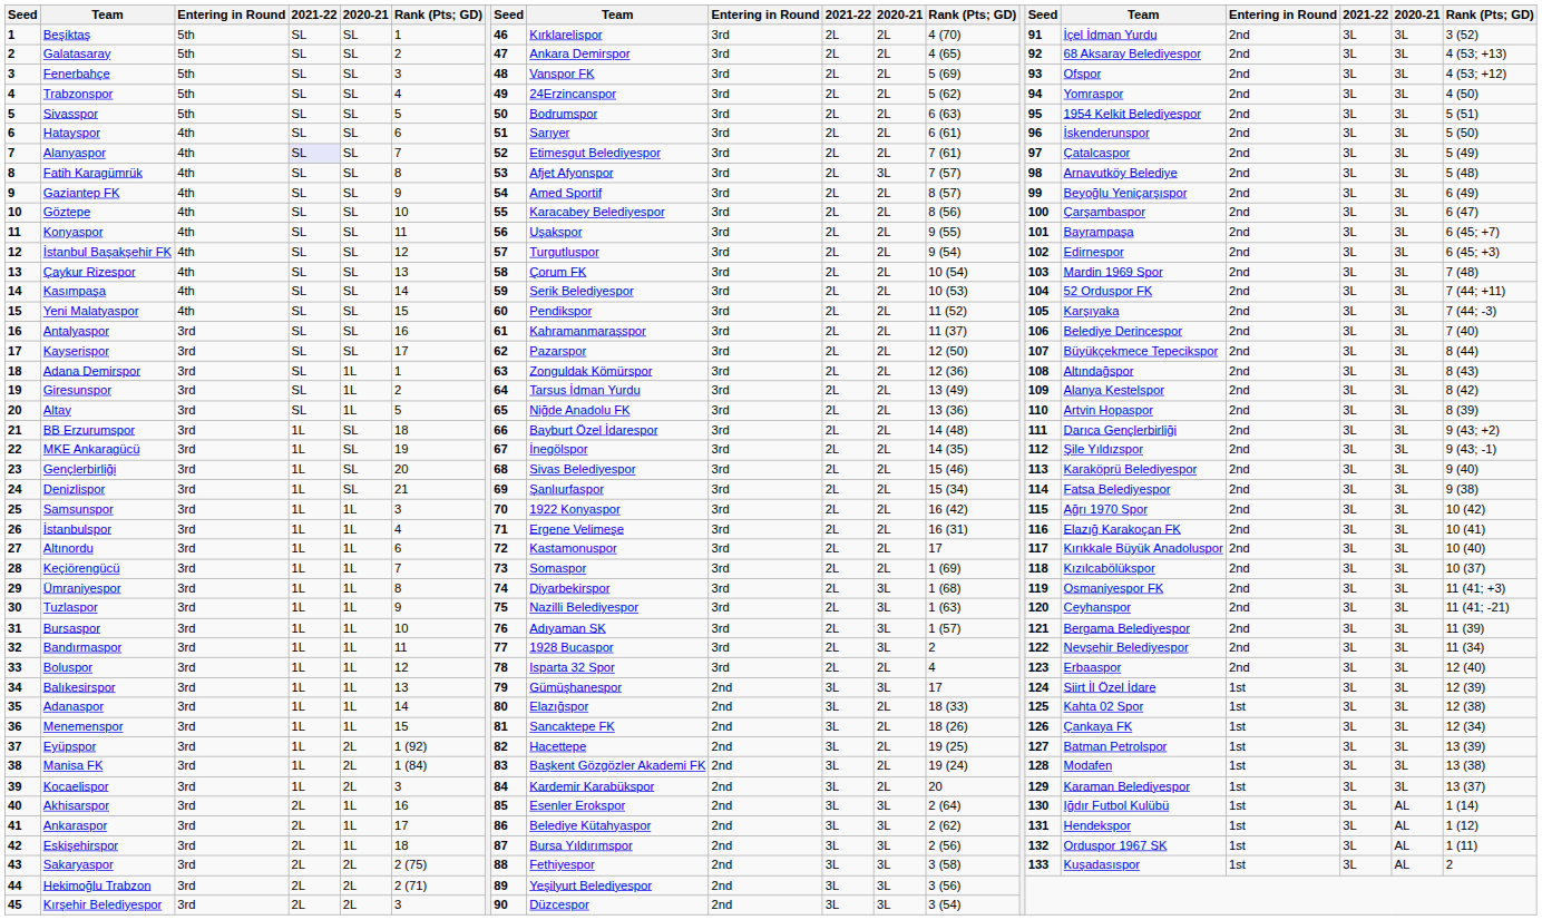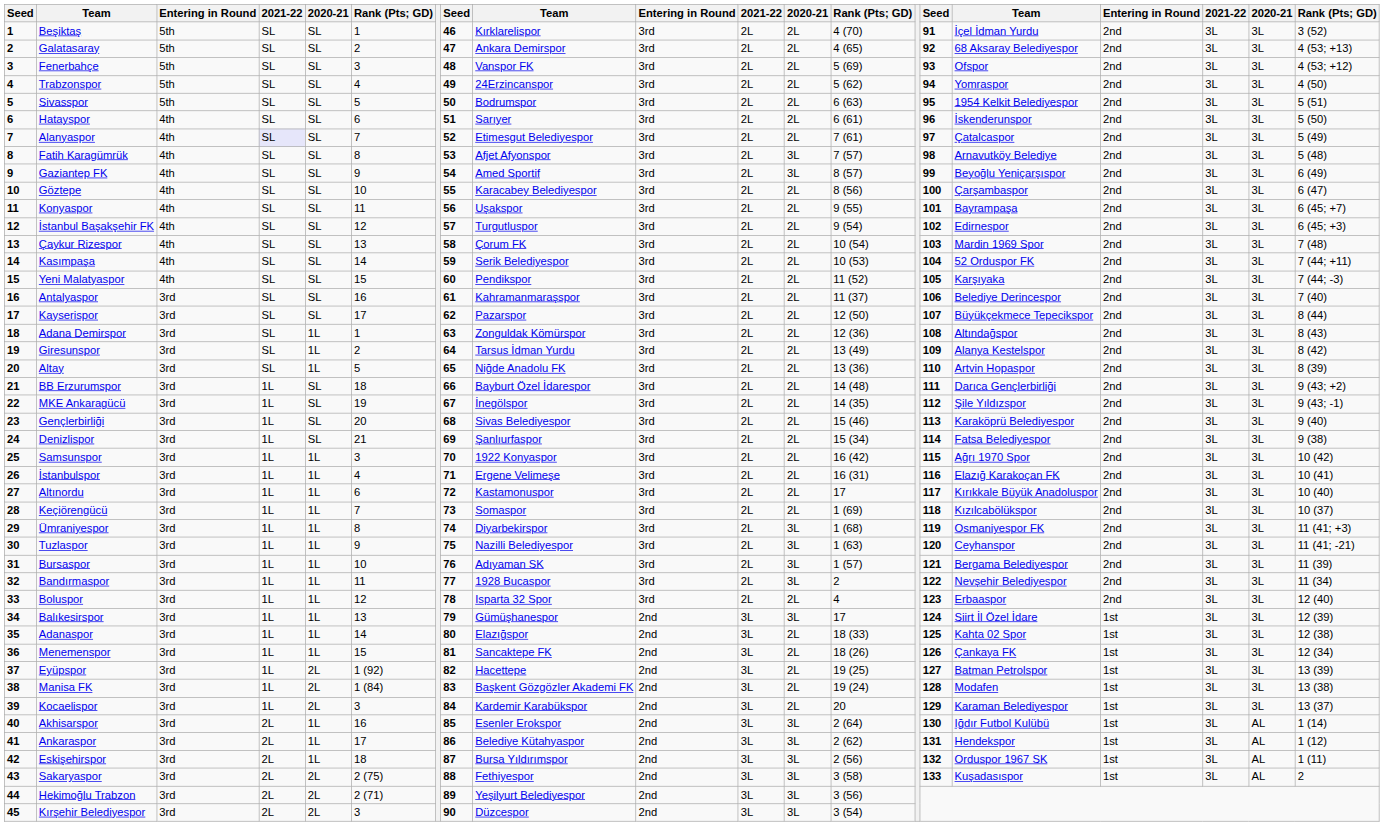 <table class="wikitable">
 <tr>
 <th><strong>Seed</strong></th>
 <th><strong>Team</strong></th>
 <th>Entering in Round</th>
 <th><strong>2021-22</strong></th>
 <th><strong>2020-21</strong></th>
 <th><strong>Rank (Pts; GD)</strong></th>
 <th rowspan=46></th>
 <th><strong>Seed</strong></th>
 <th><strong>Team</strong></th>
 <th>Entering in Round</th>
 <th><strong>2021-22</strong></th>
 <th><strong>2020-21</strong></th>
 <th><strong>Rank (Pts; GD)</strong></th>
 <th rowspan=46></th>
 <th><strong>Seed</strong></th>
 <th><strong>Team</strong></th>
 <th>Entering in Round</th>
 <th><strong>2021-22</strong></th>
 <th><strong>2020-21</strong></th>
 <th><strong>Rank (Pts; GD)</strong></th>
 </tr>
 <tr>
 <td><strong>1</strong></td>
 <td><a href='#'>Beşiktaş</a></td>
 <td>5th</td>
 <td>SL</td>
 <td>SL</td>
 <td>1</td>
 <td><strong>46</strong></td>
 <td><a href='#'>Kırklarelispor</a></td>
 <td>3rd</td>
 <td>2L</td>
 <td>2L</td>
 <td>4 (70)</td>
 <td><strong>91</strong></td>
 <td><a href='#'>İçel İdman Yurdu</a></td>
 <td>2nd</td>
 <td>3L</td>
 <td>3L</td>
 <td>3 (52)</td>
 </tr>
 <tr>
 <td><strong>2</strong></td>
 <td><a href='#'>Galatasaray</a></td>
 <td>5th</td>
 <td>SL</td>
 <td>SL</td>
 <td>2</td>
 <td><strong>47</strong></td>
 <td><a href='#'>Ankara Demirspor</a></td>
 <td>3rd</td>
 <td>2L</td>
 <td>2L</td>
 <td>4 (65)</td>
 <td><strong>92</strong></td>
 <td><a href='#'>68 Aksaray Belediyespor</a></td>
 <td>2nd</td>
 <td>3L</td>
 <td>3L</td>
 <td>4 (53; +13)</td>
 </tr>
 <tr>
 <td><strong>3</strong></td>
 <td><a href='#'>Fenerbahçe</a></td>
 <td>5th</td>
 <td>SL</td>
 <td>SL</td>
 <td>3</td>
 <td><strong>48</strong></td>
 <td><a href='#'>Vanspor FK</a></td>
 <td>3rd</td>
 <td>2L</td>
 <td>2L</td>
 <td>5 (69)</td>
 <td><strong>93</strong></td>
 <td><a href='#'>Ofspor</a></td>
 <td>2nd</td>
 <td>3L</td>
 <td>3L</td>
 <td>4 (53; +12)</td>
 </tr>
 <tr>
 <td><strong>4</strong></td>
 <td><a href='#'>Trabzonspor</a></td>
 <td>5th</td>
 <td>SL</td>
 <td>SL</td>
 <td>4</td>
 <td><strong>49</strong></td>
 <td><a href='#'>24Erzincanspor</a></td>
 <td>3rd</td>
 <td>2L</td>
 <td>2L</td>
 <td>5 (62)</td>
 <td><strong>94</strong></td>
 <td><a href='#'>Yomraspor</a></td>
 <td>2nd</td>
 <td>3L</td>
 <td>3L</td>
 <td>4 (50)</td>
 </tr>
 <tr>
 <td><strong>5</strong></td>
 <td><a href='#'>Sivasspor</a></td>
 <td>5th</td>
 <td>SL</td>
 <td>SL</td>
 <td>5</td>
 <td><strong>50</strong></td>
 <td><a href='#'>Bodrumspor</a></td>
 <td>3rd</td>
 <td>2L</td>
 <td>2L</td>
 <td>6 (63)</td>
 <td><strong>95</strong></td>
 <td><a href='#'>1954 Kelkit Belediyespor</a></td>
 <td>2nd</td>
 <td>3L</td>
 <td>3L</td>
 <td>5 (51)</td>
 </tr>
 <tr>
 <td><strong>6</strong></td>
 <td><a href='#'>Hatayspor</a></td>
 <td>4th</td>
 <td>SL</td>
 <td>SL</td>
 <td>6</td>
 <td><strong>51</strong></td>
 <td><a href='#'>Sarıyer</a></td>
 <td>3rd</td>
 <td>2L</td>
 <td>2L</td>
 <td>6 (61)</td>
 <td><strong>96</strong></td>
 <td><a href='#'>İskenderunspor</a></td>
 <td>2nd</td>
 <td>3L</td>
 <td>3L</td>
 <td>5 (50)</td>
 </tr>
 <tr>
 <td><strong>7</strong></td>
 <td><a href='#'>Alanyaspor</a></td>
 <td>4th</td>
 <td style="background: lavender;">SL</td>
 <td>SL</td>
 <td>7</td>
 <td><strong>52</strong></td>
 <td><a href='#'>Etimesgut Belediyespor</a></td>
 <td>3rd</td>
 <td>2L</td>
 <td>2L</td>
 <td>7 (61)</td>
 <td><strong>97</strong></td>
 <td><a href='#'>Çatalcaspor</a></td>
 <td>2nd</td>
 <td>3L</td>
 <td>3L</td>
 <td>5 (49)</td>
 </tr>
 <tr>
 <td><strong>8</strong></td>
 <td><a href='#'>Fatih Karagümrük</a></td>
 <td>4th</td>
 <td>SL</td>
 <td>SL</td>
 <td>8</td>
 <td><strong>53</strong></td>
 <td><a href='#'>Afjet Afyonspor</a></td>
 <td>3rd</td>
 <td>2L</td>
 <td>3L</td>
 <td>7 (57)</td>
 <td><strong>98</strong></td>
 <td><a href='#'>Arnavutköy Belediye</a></td>
 <td>2nd</td>
 <td>3L</td>
 <td>3L</td>
 <td>5 (48)</td>
 </tr>
 <tr>
 <td><strong>9</strong></td>
 <td><a href='#'>Gaziantep FK</a></td>
 <td>4th</td>
 <td>SL</td>
 <td>SL</td>
 <td>9</td>
 <td><strong>54</strong></td>
 <td><a href='#'>Amed Sportif</a></td>
 <td>3rd</td>
 <td>2L</td>
-<td>2L</td>
+<td>3L</td>
 <td>8 (57)</td>
 <td><strong>99</strong></td>
 <td><a href='#'>Beyoğlu Yeniçarşıspor</a></td>
 <td>2nd</td>
 <td>3L</td>
 <td>3L</td>
 <td>6 (49)</td>
 </tr>
 <tr>
 <td><strong>10</strong></td>
 <td><a href='#'>Göztepe</a></td>
 <td>4th</td>
 <td>SL</td>
 <td>SL</td>
 <td>10</td>
 <td><strong>55</strong></td>
 <td><a href='#'>Karacabey Belediyespor</a></td>
 <td>3rd</td>
 <td>2L</td>
 <td>2L</td>
 <td>8 (56)</td>
 <td><strong>100</strong></td>
 <td><a href='#'>Çarşambaspor</a></td>
 <td>2nd</td>
 <td>3L</td>
 <td>3L</td>
 <td>6 (47)</td>
 </tr>
 <tr>
 <td><strong>11</strong></td>
 <td><a href='#'>Konyaspor</a></td>
 <td>4th</td>
 <td>SL</td>
 <td>SL</td>
 <td>11</td>
 <td><strong>56</strong></td>
 <td><a href='#'>Uşakspor</a></td>
 <td>3rd</td>
 <td>2L</td>
 <td>2L</td>
 <td>9 (55)</td>
 <td><strong>101</strong></td>
 <td><a href='#'>Bayrampaşa</a></td>
 <td>2nd</td>
 <td>3L</td>
 <td>3L</td>
 <td>6 (45; +7)</td>
 </tr>
 <tr>
 <td><strong>12</strong></td>
 <td><a href='#'>İstanbul Başakşehir FK</a></td>
 <td>4th</td>
 <td>SL</td>
 <td>SL</td>
 <td>12</td>
 <td><strong>57</strong></td>
 <td><a href='#'>Turgutluspor</a></td>
 <td>3rd</td>
 <td>2L</td>
 <td>2L</td>
 <td>9 (54)</td>
 <td><strong>102</strong></td>
 <td><a href='#'>Edirnespor</a></td>
 <td>2nd</td>
 <td>3L</td>
 <td>3L</td>
 <td>6 (45; +3)</td>
 </tr>
 <tr>
 <td><strong>13</strong></td>
 <td><a href='#'>Çaykur Rizespor</a></td>
 <td>4th</td>
 <td>SL</td>
 <td>SL</td>
 <td>13</td>
 <td><strong>58</strong></td>
 <td><a href='#'>Çorum FK</a></td>
 <td>3rd</td>
 <td>2L</td>
 <td>2L</td>
 <td>10 (54)</td>
 <td><strong>103</strong></td>
 <td><a href='#'>Mardin 1969 Spor</a></td>
 <td>2nd</td>
 <td>3L</td>
 <td>3L</td>
 <td>7 (48)</td>
 </tr>
 <tr>
 <td><strong>14</strong></td>
 <td><a href='#'>Kasımpaşa</a></td>
 <td>4th</td>
 <td>SL</td>
 <td>SL</td>
 <td>14</td>
 <td><strong>59</strong></td>
 <td><a href='#'>Serik Belediyespor</a></td>
 <td>3rd</td>
 <td>2L</td>
 <td>2L</td>
 <td>10 (53)</td>
 <td><strong>104</strong></td>
 <td><a href='#'>52 Orduspor FK</a></td>
 <td>2nd</td>
 <td>3L</td>
 <td>3L</td>
 <td>7 (44; +11)</td>
 </tr>
 <tr>
 <td><strong>15</strong></td>
 <td><a href='#'>Yeni Malatyaspor</a></td>
 <td>4th</td>
 <td>SL</td>
 <td>SL</td>
 <td>15</td>
 <td><strong>60</strong></td>
 <td><a href='#'>Pendikspor</a></td>
 <td>3rd</td>
 <td>2L</td>
 <td>2L</td>
 <td>11 (52)</td>
 <td><strong>105</strong></td>
 <td><a href='#'>Karşıyaka</a></td>
 <td>2nd</td>
 <td>3L</td>
 <td>3L</td>
 <td>7 (44; -3)</td>
 </tr>
 <tr>
 <td><strong>16</strong></td>
 <td><a href='#'>Antalyaspor</a></td>
 <td>3rd</td>
 <td>SL</td>
 <td>SL</td>
 <td>16</td>
 <td><strong>61</strong></td>
 <td><a href='#'>Kahramanmaraşspor</a></td>
 <td>3rd</td>
 <td>2L</td>
 <td>2L</td>
 <td>11 (37)</td>
 <td><strong>106</strong></td>
 <td><a href='#'>Belediye Derincespor</a></td>
 <td>2nd</td>
 <td>3L</td>
 <td>3L</td>
 <td>7 (40)</td>
 </tr>
 <tr>
 <td><strong>17</strong></td>
 <td><a href='#'>Kayserispor</a></td>
 <td>3rd</td>
 <td>SL</td>
 <td>SL</td>
 <td>17</td>
 <td><strong>62</strong></td>
 <td><a href='#'>Pazarspor</a></td>
 <td>3rd</td>
 <td>2L</td>
 <td>2L</td>
 <td>12 (50)</td>
 <td><strong>107</strong></td>
 <td><a href='#'>Büyükçekmece Tepecikspor</a></td>
 <td>2nd</td>
 <td>3L</td>
 <td>3L</td>
 <td>8 (44)</td>
 </tr>
 <tr>
 <td><strong>18</strong></td>
 <td><a href='#'>Adana Demirspor</a></td>
 <td>3rd</td>
 <td>SL</td>
 <td>1L</td>
 <td>1</td>
 <td><strong>63</strong></td>
 <td><a href='#'>Zonguldak Kömürspor</a></td>
 <td>3rd</td>
 <td>2L</td>
 <td>2L</td>
 <td>12 (36)</td>
 <td><strong>108</strong></td>
 <td><a href='#'>Altındağspor</a></td>
 <td>2nd</td>
 <td>3L</td>
 <td>3L</td>
 <td>8 (43)</td>
 </tr>
 <tr>
 <td><strong>19</strong></td>
 <td><a href='#'>Giresunspor</a></td>
 <td>3rd</td>
 <td>SL</td>
 <td>1L</td>
 <td>2</td>
 <td><strong>64</strong></td>
 <td><a href='#'>Tarsus İdman Yurdu</a></td>
 <td>3rd</td>
 <td>2L</td>
 <td>2L</td>
 <td>13 (49)</td>
 <td><strong>109</strong></td>
 <td><a href='#'>Alanya Kestelspor</a></td>
 <td>2nd</td>
 <td>3L</td>
 <td>3L</td>
 <td>8 (42)</td>
 </tr>
 <tr>
 <td><strong>20</strong></td>
 <td><a href='#'>Altay</a></td>
 <td>3rd</td>
 <td>SL</td>
 <td>1L</td>
 <td>5</td>
 <td><strong>65</strong></td>
 <td><a href='#'>Niğde Anadolu FK</a></td>
 <td>3rd</td>
 <td>2L</td>
 <td>2L</td>
 <td>13 (36)</td>
 <td><strong>110</strong></td>
 <td><a href='#'>Artvin Hopaspor</a></td>
 <td>2nd</td>
 <td>3L</td>
 <td>3L</td>
 <td>8 (39)</td>
 </tr>
 <tr>
 <td><strong>21</strong></td>
 <td><a href='#'>BB Erzurumspor</a></td>
 <td>3rd</td>
 <td>1L</td>
 <td>SL</td>
 <td>18</td>
 <td><strong>66</strong></td>
 <td><a href='#'>Bayburt Özel İdarespor</a></td>
 <td>3rd</td>
 <td>2L</td>
 <td>2L</td>
 <td>14 (48)</td>
 <td><strong>111</strong></td>
 <td><a href='#'>Darıca Gençlerbirliği</a></td>
 <td>2nd</td>
 <td>3L</td>
 <td>3L</td>
 <td>9 (43; +2)</td>
 </tr>
 <tr>
 <td><strong>22</strong></td>
 <td><a href='#'>MKE Ankaragücü</a></td>
 <td>3rd</td>
 <td>1L</td>
 <td>SL</td>
 <td>19</td>
 <td><strong>67</strong></td>
 <td><a href='#'>İnegölspor</a></td>
 <td>3rd</td>
 <td>2L</td>
 <td>2L</td>
 <td>14 (35)</td>
 <td><strong>112</strong></td>
 <td><a href='#'>Şile Yıldızspor</a></td>
 <td>2nd</td>
 <td>3L</td>
 <td>3L</td>
 <td>9 (43; -1)</td>
 </tr>
 <tr>
 <td><strong>23</strong></td>
 <td><a href='#'>Gençlerbirliği</a></td>
 <td>3rd</td>
 <td>1L</td>
 <td>SL</td>
 <td>20</td>
 <td><strong>68</strong></td>
 <td><a href='#'>Sivas Belediyespor</a></td>
 <td>3rd</td>
 <td>2L</td>
 <td>2L</td>
 <td>15 (46)</td>
 <td><strong>113</strong></td>
 <td><a href='#'>Karaköprü Belediyespor</a></td>
 <td>2nd</td>
 <td>3L</td>
 <td>3L</td>
 <td>9 (40)</td>
 </tr>
 <tr>
 <td><strong>24</strong></td>
 <td><a href='#'>Denizlispor</a></td>
 <td>3rd</td>
 <td>1L</td>
 <td>SL</td>
 <td>21</td>
 <td><strong>69</strong></td>
 <td><a href='#'>Şanlıurfaspor</a></td>
 <td>3rd</td>
 <td>2L</td>
 <td>2L</td>
 <td>15 (34)</td>
 <td><strong>114</strong></td>
 <td><a href='#'>Fatsa Belediyespor</a></td>
 <td>2nd</td>
 <td>3L</td>
 <td>3L</td>
 <td>9 (38)</td>
 </tr>
 <tr>
 <td><strong>25</strong></td>
 <td><a href='#'>Samsunspor</a></td>
 <td>3rd</td>
 <td>1L</td>
 <td>1L</td>
 <td>3</td>
 <td><strong>70</strong></td>
 <td><a href='#'>1922 Konyaspor</a></td>
 <td>3rd</td>
 <td>2L</td>
 <td>2L</td>
 <td>16 (42)</td>
 <td><strong>115</strong></td>
 <td><a href='#'>Ağrı 1970 Spor</a></td>
 <td>2nd</td>
 <td>3L</td>
 <td>3L</td>
 <td>10 (42)</td>
 </tr>
 <tr>
 <td><strong>26</strong></td>
 <td><a href='#'>İstanbulspor</a></td>
 <td>3rd</td>
 <td>1L</td>
 <td>1L</td>
 <td>4</td>
 <td><strong>71</strong></td>
 <td><a href='#'>Ergene Velimeşe</a></td>
 <td>3rd</td>
 <td>2L</td>
 <td>2L</td>
 <td>16 (31)</td>
 <td><strong>116</strong></td>
 <td><a href='#'>Elazığ Karakoçan FK</a></td>
 <td>2nd</td>
 <td>3L</td>
 <td>3L</td>
 <td>10 (41)</td>
 </tr>
 <tr>
 <td><strong>27</strong></td>
 <td><a href='#'>Altınordu</a></td>
 <td>3rd</td>
 <td>1L</td>
 <td>1L</td>
 <td>6</td>
 <td><strong>72</strong></td>
 <td><a href='#'>Kastamonuspor</a></td>
 <td>3rd</td>
 <td>2L</td>
 <td>2L</td>
 <td>17</td>
 <td><strong>117</strong></td>
 <td><a href='#'>Kırıkkale Büyük Anadoluspor</a></td>
 <td>2nd</td>
 <td>3L</td>
 <td>3L</td>
 <td>10 (40)</td>
 </tr>
 <tr>
 <td><strong>28</strong></td>
 <td><a href='#'>Keçiörengücü</a></td>
 <td>3rd</td>
 <td>1L</td>
 <td>1L</td>
 <td>7</td>
 <td><strong>73</strong></td>
 <td><a href='#'>Somaspor</a></td>
 <td>3rd</td>
 <td>2L</td>
 <td>2L</td>
 <td>1 (69)</td>
 <td><strong>118</strong></td>
 <td><a href='#'>Kızılcabölükspor</a></td>
 <td>2nd</td>
 <td>3L</td>
 <td>3L</td>
 <td>10 (37)</td>
 </tr>
 <tr>
 <td><strong>29</strong></td>
 <td><a href='#'>Ümraniyespor</a></td>
 <td>3rd</td>
 <td>1L</td>
 <td>1L</td>
 <td>8</td>
 <td><strong>74</strong></td>
 <td><a href='#'>Diyarbekirspor</a></td>
 <td>3rd</td>
 <td>2L</td>
 <td>3L</td>
 <td>1 (68)</td>
 <td><strong>119</strong></td>
 <td><a href='#'>Osmaniyespor FK</a></td>
 <td>2nd</td>
 <td>3L</td>
 <td>3L</td>
 <td>11 (41; +3)</td>
 </tr>
 <tr>
 <td><strong>30</strong></td>
 <td><a href='#'>Tuzlaspor</a></td>
 <td>3rd</td>
 <td>1L</td>
 <td>1L</td>
 <td>9</td>
 <td><strong>75</strong></td>
 <td><a href='#'>Nazilli Belediyespor</a></td>
 <td>3rd</td>
 <td>2L</td>
 <td>3L</td>
 <td>1 (63)</td>
 <td><strong>120</strong></td>
 <td><a href='#'>Ceyhanspor</a></td>
 <td>2nd</td>
 <td>3L</td>
 <td>3L</td>
 <td>11 (41; -21)</td>
 </tr>
 <tr>
 <td><strong>31</strong></td>
 <td><a href='#'>Bursaspor</a></td>
 <td>3rd</td>
 <td>1L</td>
 <td>1L</td>
 <td>10</td>
 <td><strong>76</strong></td>
 <td><a href='#'>Adıyaman SK</a></td>
 <td>3rd</td>
 <td>2L</td>
 <td>3L</td>
 <td>1 (57)</td>
 <td><strong>121</strong></td>
 <td><a href='#'>Bergama Belediyespor</a></td>
 <td>2nd</td>
 <td>3L</td>
 <td>3L</td>
 <td>11 (39)</td>
 </tr>
 <tr>
 <td><strong>32</strong></td>
 <td><a href='#'>Bandırmaspor</a></td>
 <td>3rd</td>
 <td>1L</td>
 <td>1L</td>
 <td>11</td>
 <td><strong>77</strong></td>
 <td><a href='#'>1928 Bucaspor</a></td>
 <td>3rd</td>
 <td>2L</td>
 <td>3L</td>
 <td>2</td>
 <td><strong>122</strong></td>
 <td><a href='#'>Nevşehir Belediyespor</a></td>
 <td>2nd</td>
 <td>3L</td>
 <td>3L</td>
 <td>11 (34)</td>
 </tr>
 <tr>
 <td><strong>33</strong></td>
 <td><a href='#'>Boluspor</a></td>
 <td>3rd</td>
 <td>1L</td>
 <td>1L</td>
 <td>12</td>
 <td><strong>78</strong></td>
 <td><a href='#'>Isparta 32 Spor</a></td>
 <td>3rd</td>
 <td>2L</td>
 <td>2L</td>
 <td>4</td>
 <td><strong>123</strong></td>
 <td><a href='#'>Erbaaspor</a></td>
 <td>2nd</td>
 <td>3L</td>
 <td>3L</td>
 <td>12 (40)</td>
 </tr>
 <tr>
 <td><strong>34</strong></td>
 <td><a href='#'>Balıkesirspor</a></td>
 <td>3rd</td>
 <td>1L</td>
 <td>1L</td>
 <td>13</td>
 <td><strong>79</strong></td>
 <td><a href='#'>Gümüşhanespor</a></td>
 <td>2nd</td>
 <td>3L</td>
 <td>3L</td>
 <td>17</td>
 <td><strong>124</strong></td>
 <td><a href='#'>Siirt İl Özel İdare</a></td>
 <td>1st</td>
 <td>3L</td>
 <td>3L</td>
 <td>12 (39)</td>
 </tr>
 <tr>
 <td><strong>35</strong></td>
 <td><a href='#'>Adanaspor</a></td>
 <td>3rd</td>
 <td>1L</td>
 <td>1L</td>
 <td>14</td>
 <td><strong>80</strong></td>
 <td><a href='#'>Elazığspor</a></td>
 <td>2nd</td>
 <td>3L</td>
 <td>2L</td>
 <td>18 (33)</td>
 <td><strong>125</strong></td>
 <td><a href='#'>Kahta 02 Spor</a></td>
 <td>1st</td>
 <td>3L</td>
 <td>3L</td>
 <td>12 (38)</td>
 </tr>
 <tr>
 <td><strong>36</strong></td>
 <td><a href='#'>Menemenspor</a></td>
 <td>3rd</td>
 <td>1L</td>
 <td>1L</td>
 <td>15</td>
 <td><strong>81</strong></td>
 <td><a href='#'>Sancaktepe FK</a></td>
 <td>2nd</td>
 <td>3L</td>
 <td>2L</td>
 <td>18 (26)</td>
 <td><strong>126</strong></td>
 <td><a href='#'>Çankaya FK</a></td>
 <td>1st</td>
 <td>3L</td>
 <td>3L</td>
 <td>12 (34)</td>
 </tr>
 <tr>
 <td><strong>37</strong></td>
 <td><a href='#'>Eyüpspor</a></td>
 <td>3rd</td>
 <td>1L</td>
 <td>2L</td>
 <td>1 (92)</td>
 <td><strong>82</strong></td>
 <td><a href='#'>Hacettepe</a></td>
 <td>2nd</td>
 <td>3L</td>
 <td>2L</td>
 <td>19 (25)</td>
 <td><strong>127</strong></td>
 <td><a href='#'>Batman Petrolspor</a></td>
 <td>1st</td>
 <td>3L</td>
 <td>3L</td>
 <td>13 (39)</td>
 </tr>
 <tr>
 <td><strong>38</strong></td>
 <td><a href='#'>Manisa FK</a></td>
 <td>3rd</td>
 <td>1L</td>
 <td>2L</td>
 <td>1 (84)</td>
 <td><strong>83</strong></td>
 <td><a href='#'>Başkent Gözgözler Akademi FK</a></td>
 <td>2nd</td>
 <td>3L</td>
 <td>2L</td>
 <td>19 (24)</td>
 <td><strong>128</strong></td>
 <td><a href='#'>Modafen</a></td>
 <td>1st</td>
 <td>3L</td>
 <td>3L</td>
 <td>13 (38)</td>
 </tr>
 <tr>
 <td><strong>39</strong></td>
 <td><a href='#'>Kocaelispor</a></td>
 <td>3rd</td>
 <td>1L</td>
 <td>2L</td>
 <td>3</td>
 <td><strong>84</strong></td>
 <td><a href='#'>Kardemir Karabükspor</a></td>
 <td>2nd</td>
 <td>3L</td>
 <td>2L</td>
 <td>20</td>
 <td><strong>129</strong></td>
 <td><a href='#'>Karaman Belediyespor</a></td>
 <td>1st</td>
 <td>3L</td>
 <td>3L</td>
 <td>13 (37)</td>
 </tr>
 <tr>
 <td><strong>40</strong></td>
 <td><a href='#'>Akhisarspor</a></td>
 <td>3rd</td>
 <td>2L</td>
 <td>1L</td>
 <td>16</td>
 <td><strong>85</strong></td>
 <td><a href='#'>Esenler Erokspor</a></td>
 <td>2nd</td>
 <td>3L</td>
 <td>3L</td>
 <td>2 (64)</td>
 <td><strong>130</strong></td>
 <td><a href='#'>Iğdır Futbol Kulübü</a></td>
 <td>1st</td>
 <td>3L</td>
 <td>AL</td>
 <td>1 (14)</td>
 </tr>
 <tr>
 <td><strong>41</strong></td>
 <td><a href='#'>Ankaraspor</a></td>
 <td>3rd</td>
 <td>2L</td>
 <td>1L</td>
 <td>17</td>
 <td><strong>86</strong></td>
 <td><a href='#'>Belediye Kütahyaspor</a></td>
 <td>2nd</td>
 <td>3L</td>
 <td>3L</td>
 <td>2 (62)</td>
 <td><strong>131</strong></td>
 <td><a href='#'>Hendekspor</a></td>
 <td>1st</td>
 <td>3L</td>
 <td>AL</td>
 <td>1 (12)</td>
 </tr>
 <tr>
 <td><strong>42</strong></td>
 <td><a href='#'>Eskişehirspor</a></td>
 <td>3rd</td>
 <td>2L</td>
 <td>1L</td>
 <td>18</td>
 <td><strong>87</strong></td>
 <td><a href='#'>Bursa Yıldırımspor</a></td>
 <td>2nd</td>
 <td>3L</td>
 <td>3L</td>
 <td>2 (56)</td>
 <td><strong>132</strong></td>
 <td><a href='#'>Orduspor 1967 SK</a></td>
 <td>1st</td>
 <td>3L</td>
 <td>AL</td>
 <td>1 (11)</td>
 </tr>
 <tr>
 <td><strong>43</strong></td>
 <td><a href='#'>Sakaryaspor</a></td>
 <td>3rd</td>
 <td>2L</td>
 <td>2L</td>
 <td>2 (75)</td>
 <td><strong>88</strong></td>
 <td><a href='#'>Fethiyespor</a></td>
 <td>2nd</td>
 <td>3L</td>
 <td>3L</td>
 <td>3 (58)</td>
 <td><strong>133</strong></td>
 <td><a href='#'>Kuşadasıspor</a></td>
 <td>1st</td>
 <td>3L</td>
 <td>AL</td>
 <td>2</td>
 </tr>
 <tr>
 <td><strong>44</strong></td>
 <td><a href='#'>Hekimoğlu Trabzon</a></td>
 <td>3rd</td>
 <td>2L</td>
 <td>2L</td>
 <td>2 (71)</td>
 <td><strong>89</strong></td>
 <td><a href='#'>Yeşilyurt Belediyespor</a></td>
 <td>2nd</td>
 <td>3L</td>
 <td>3L</td>
 <td>3 (56)</td>
 <td rowspan=2 colspan=6></td>
 </tr>
 <tr>
 <td><strong>45</strong></td>
 <td><a href='#'>Kırşehir Belediyespor</a></td>
 <td>3rd</td>
 <td>2L</td>
 <td>2L</td>
 <td>3</td>
 <td><strong>90</strong></td>
 <td><a href='#'>Düzcespor</a></td>
 <td>2nd</td>
 <td>3L</td>
 <td>3L</td>
 <td>3 (54)</td>
 </tr>
 </table>
